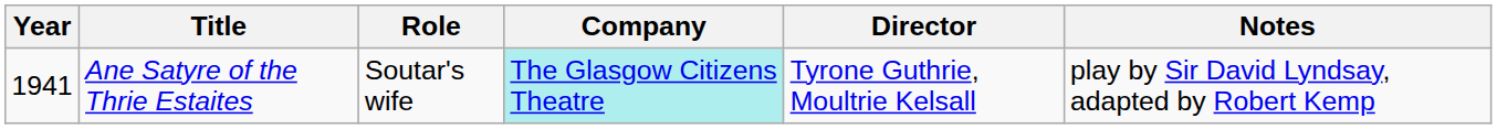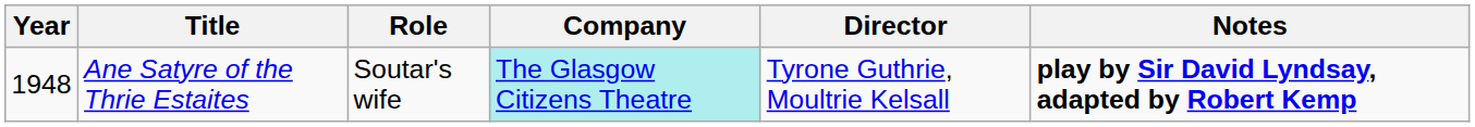 <table class="wikitable">
 <tr>
 <th>Year</th>
 <th>Title</th>
 <th>Role</th>
 <th>Company</th>
 <th>Director</th>
 <th>Notes</th>
 </tr>
 <tr>
-<td>1941</td>
+<td>1948</td>
 <td><em><a href='#'>Ane Satyre of the Thrie Estaites</a></em></td>
 <td>Soutar's wife</td>
 <td style="background: paleturquoise;"><a href='#'>The Glasgow Citizens Theatre</a></td>
 <td><a href='#'>Tyrone Guthrie</a>, <a href='#'>Moultrie Kelsall</a></td>
-<td>play by <a href='#'>Sir David Lyndsay</a>, adapted by <a href='#'>Robert Kemp</a></td>
+<td><strong>play by <a href='#'>Sir David Lyndsay</a>, adapted by <a href='#'>Robert Kemp</a></strong></td>
 </tr>
 </table>
